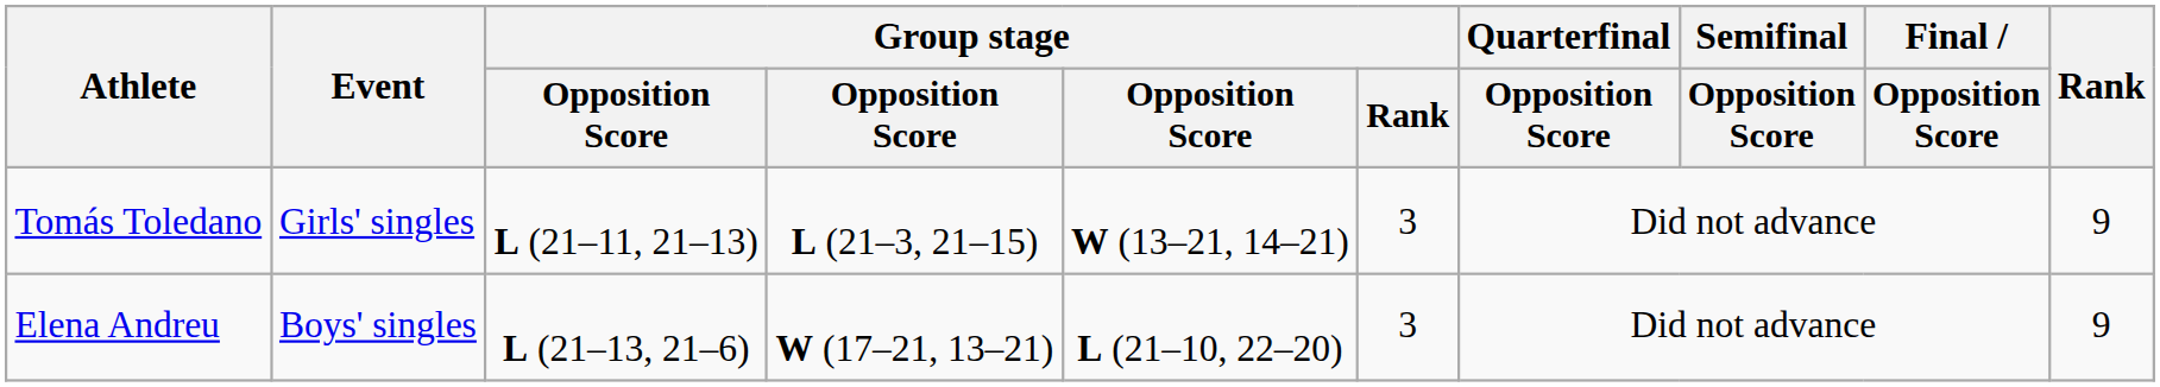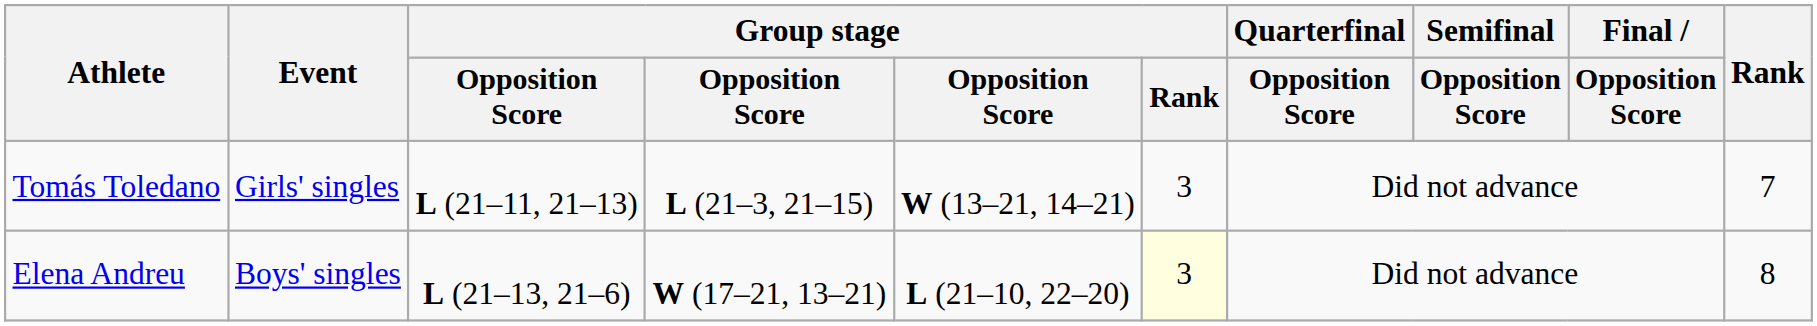 <table class="wikitable" style="font-size:90%">
 <tr>
 <th rowspan=2>Athlete</th>
 <th rowspan=2>Event</th>
 <th colspan=4>Group stage</th>
 <th>Quarterfinal</th>
 <th>Semifinal</th>
 <th>Final / </th>
 <th rowspan=2>Rank</th>
 </tr>
 <tr style="font-size:95%">
 <th>Opposition<br>Score</th>
 <th>Opposition<br>Score</th>
 <th>Opposition<br>Score</th>
 <th>Rank</th>
 <th>Opposition<br>Score</th>
 <th>Opposition<br>Score</th>
 <th>Opposition<br>Score</th>
 </tr>
 <tr align=center>
 <td align=left><a href='#'>Tomás Toledano</a></td>
 <td align=left><a href='#'>Girls' singles</a></td>
 <td><br><strong>L</strong> (21–11, 21–13)</td>
 <td><br><strong>L</strong> (21–3, 21–15)</td>
 <td><br><strong>W</strong> (13–21, 14–21)</td>
 <td>3</td>
 <td colspan=3>Did not advance</td>
-<td>9</td>
+<td>7</td>
 </tr>
 <tr align=center>
 <td align=left><a href='#'>Elena Andreu</a></td>
 <td align=left><a href='#'>Boys' singles</a></td>
 <td><br><strong>L</strong> (21–13, 21–6)</td>
 <td><br><strong>W</strong> (17–21, 13–21)</td>
 <td><br><strong>L</strong> (21–10, 22–20)</td>
-<td>3</td>
+<td style="background: lightyellow;">3</td>
 <td colspan=3>Did not advance</td>
-<td>9</td>
+<td>8</td>
 </tr>
 </table>
